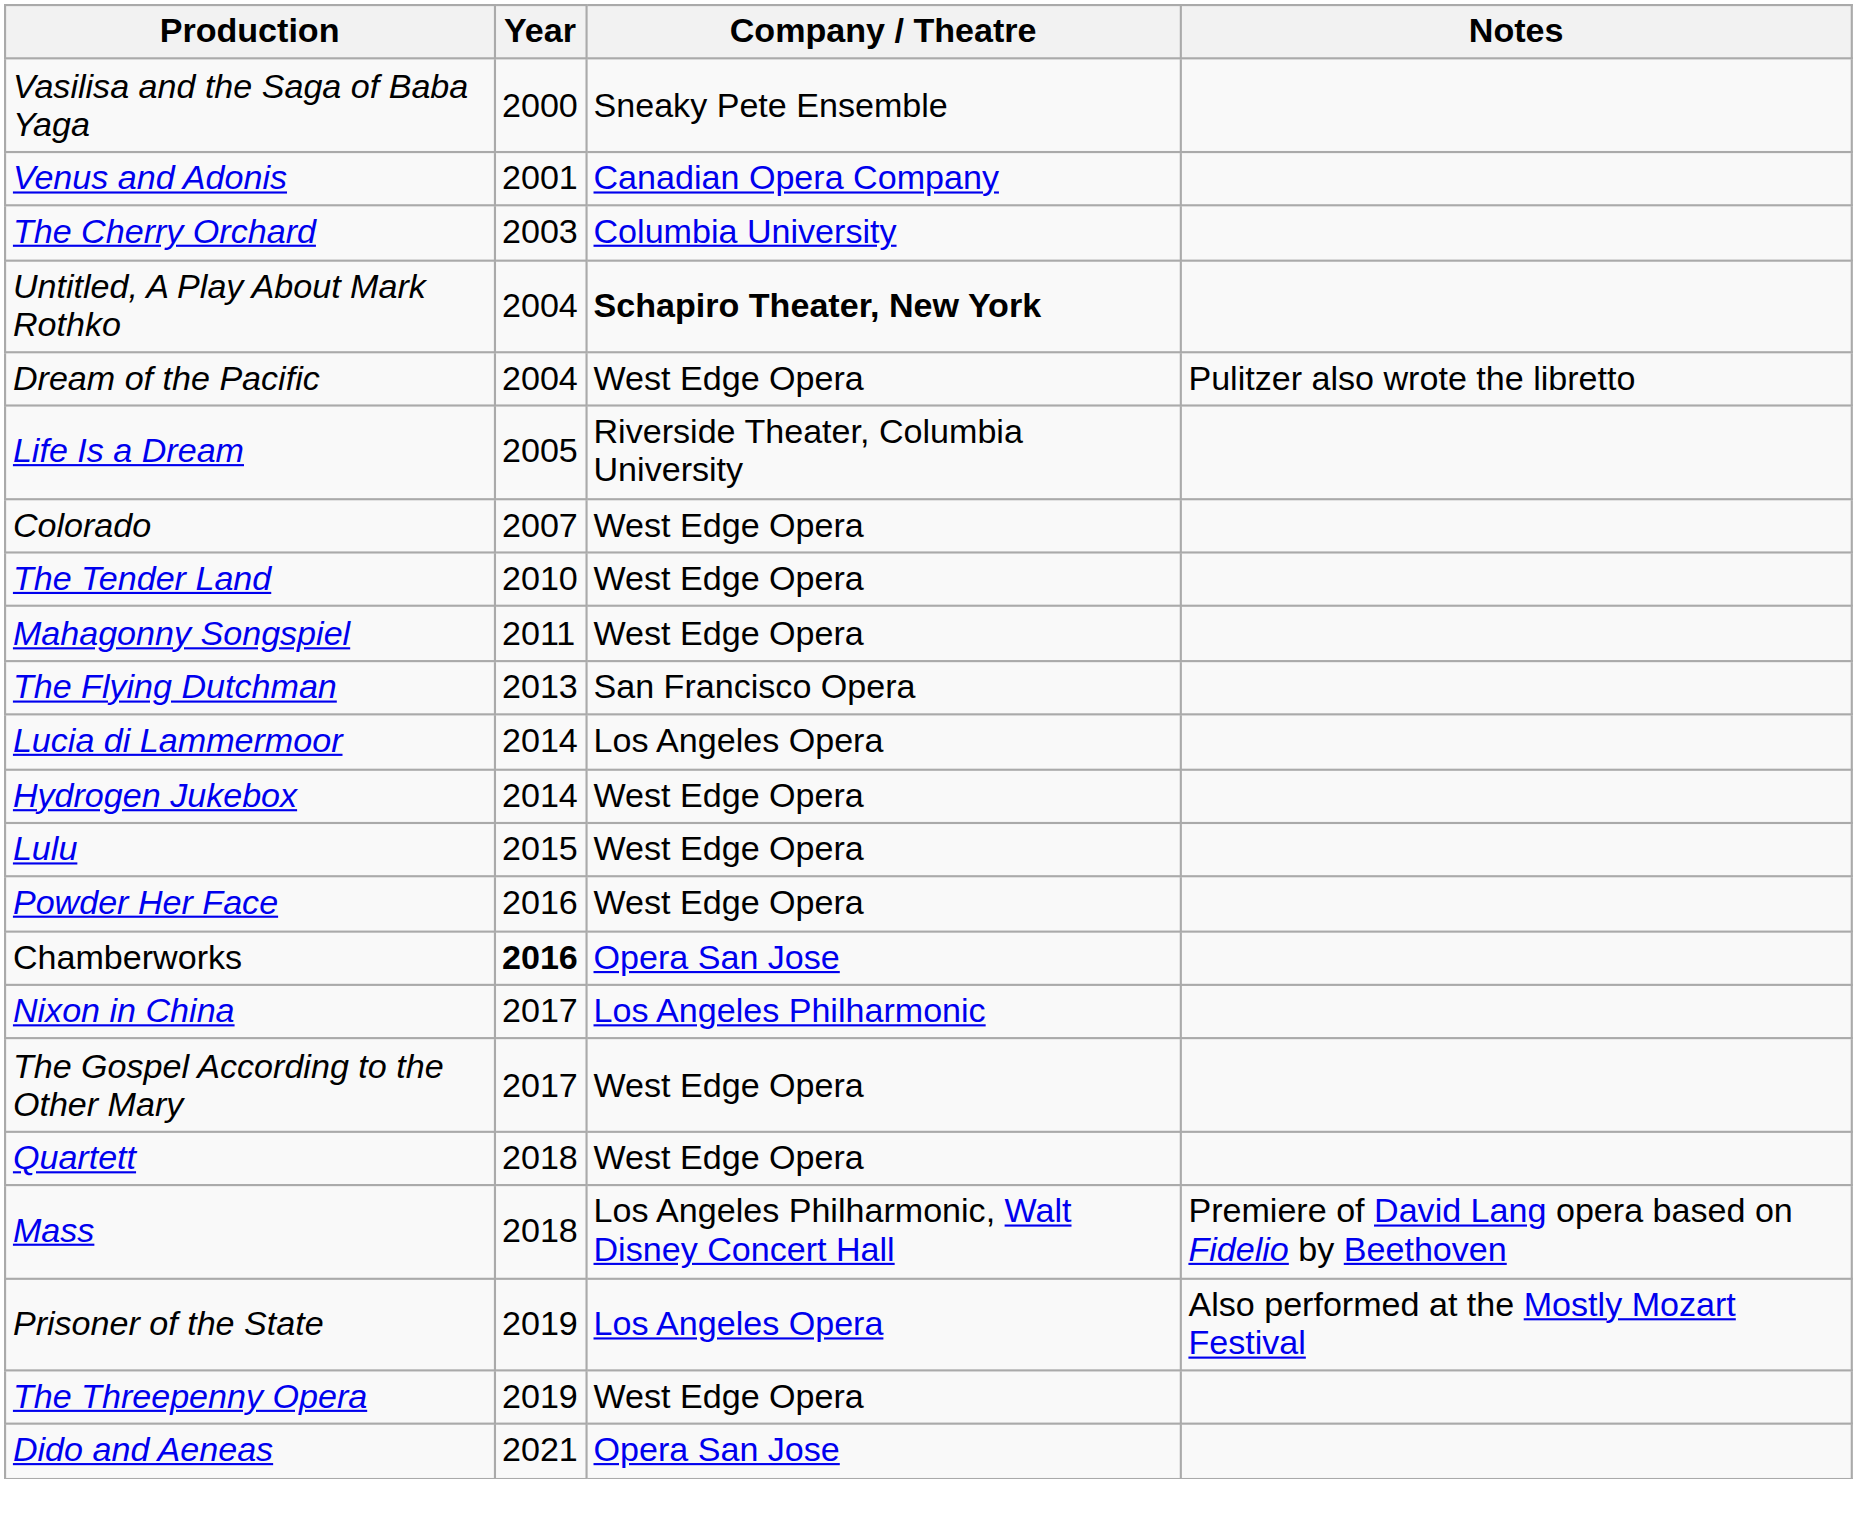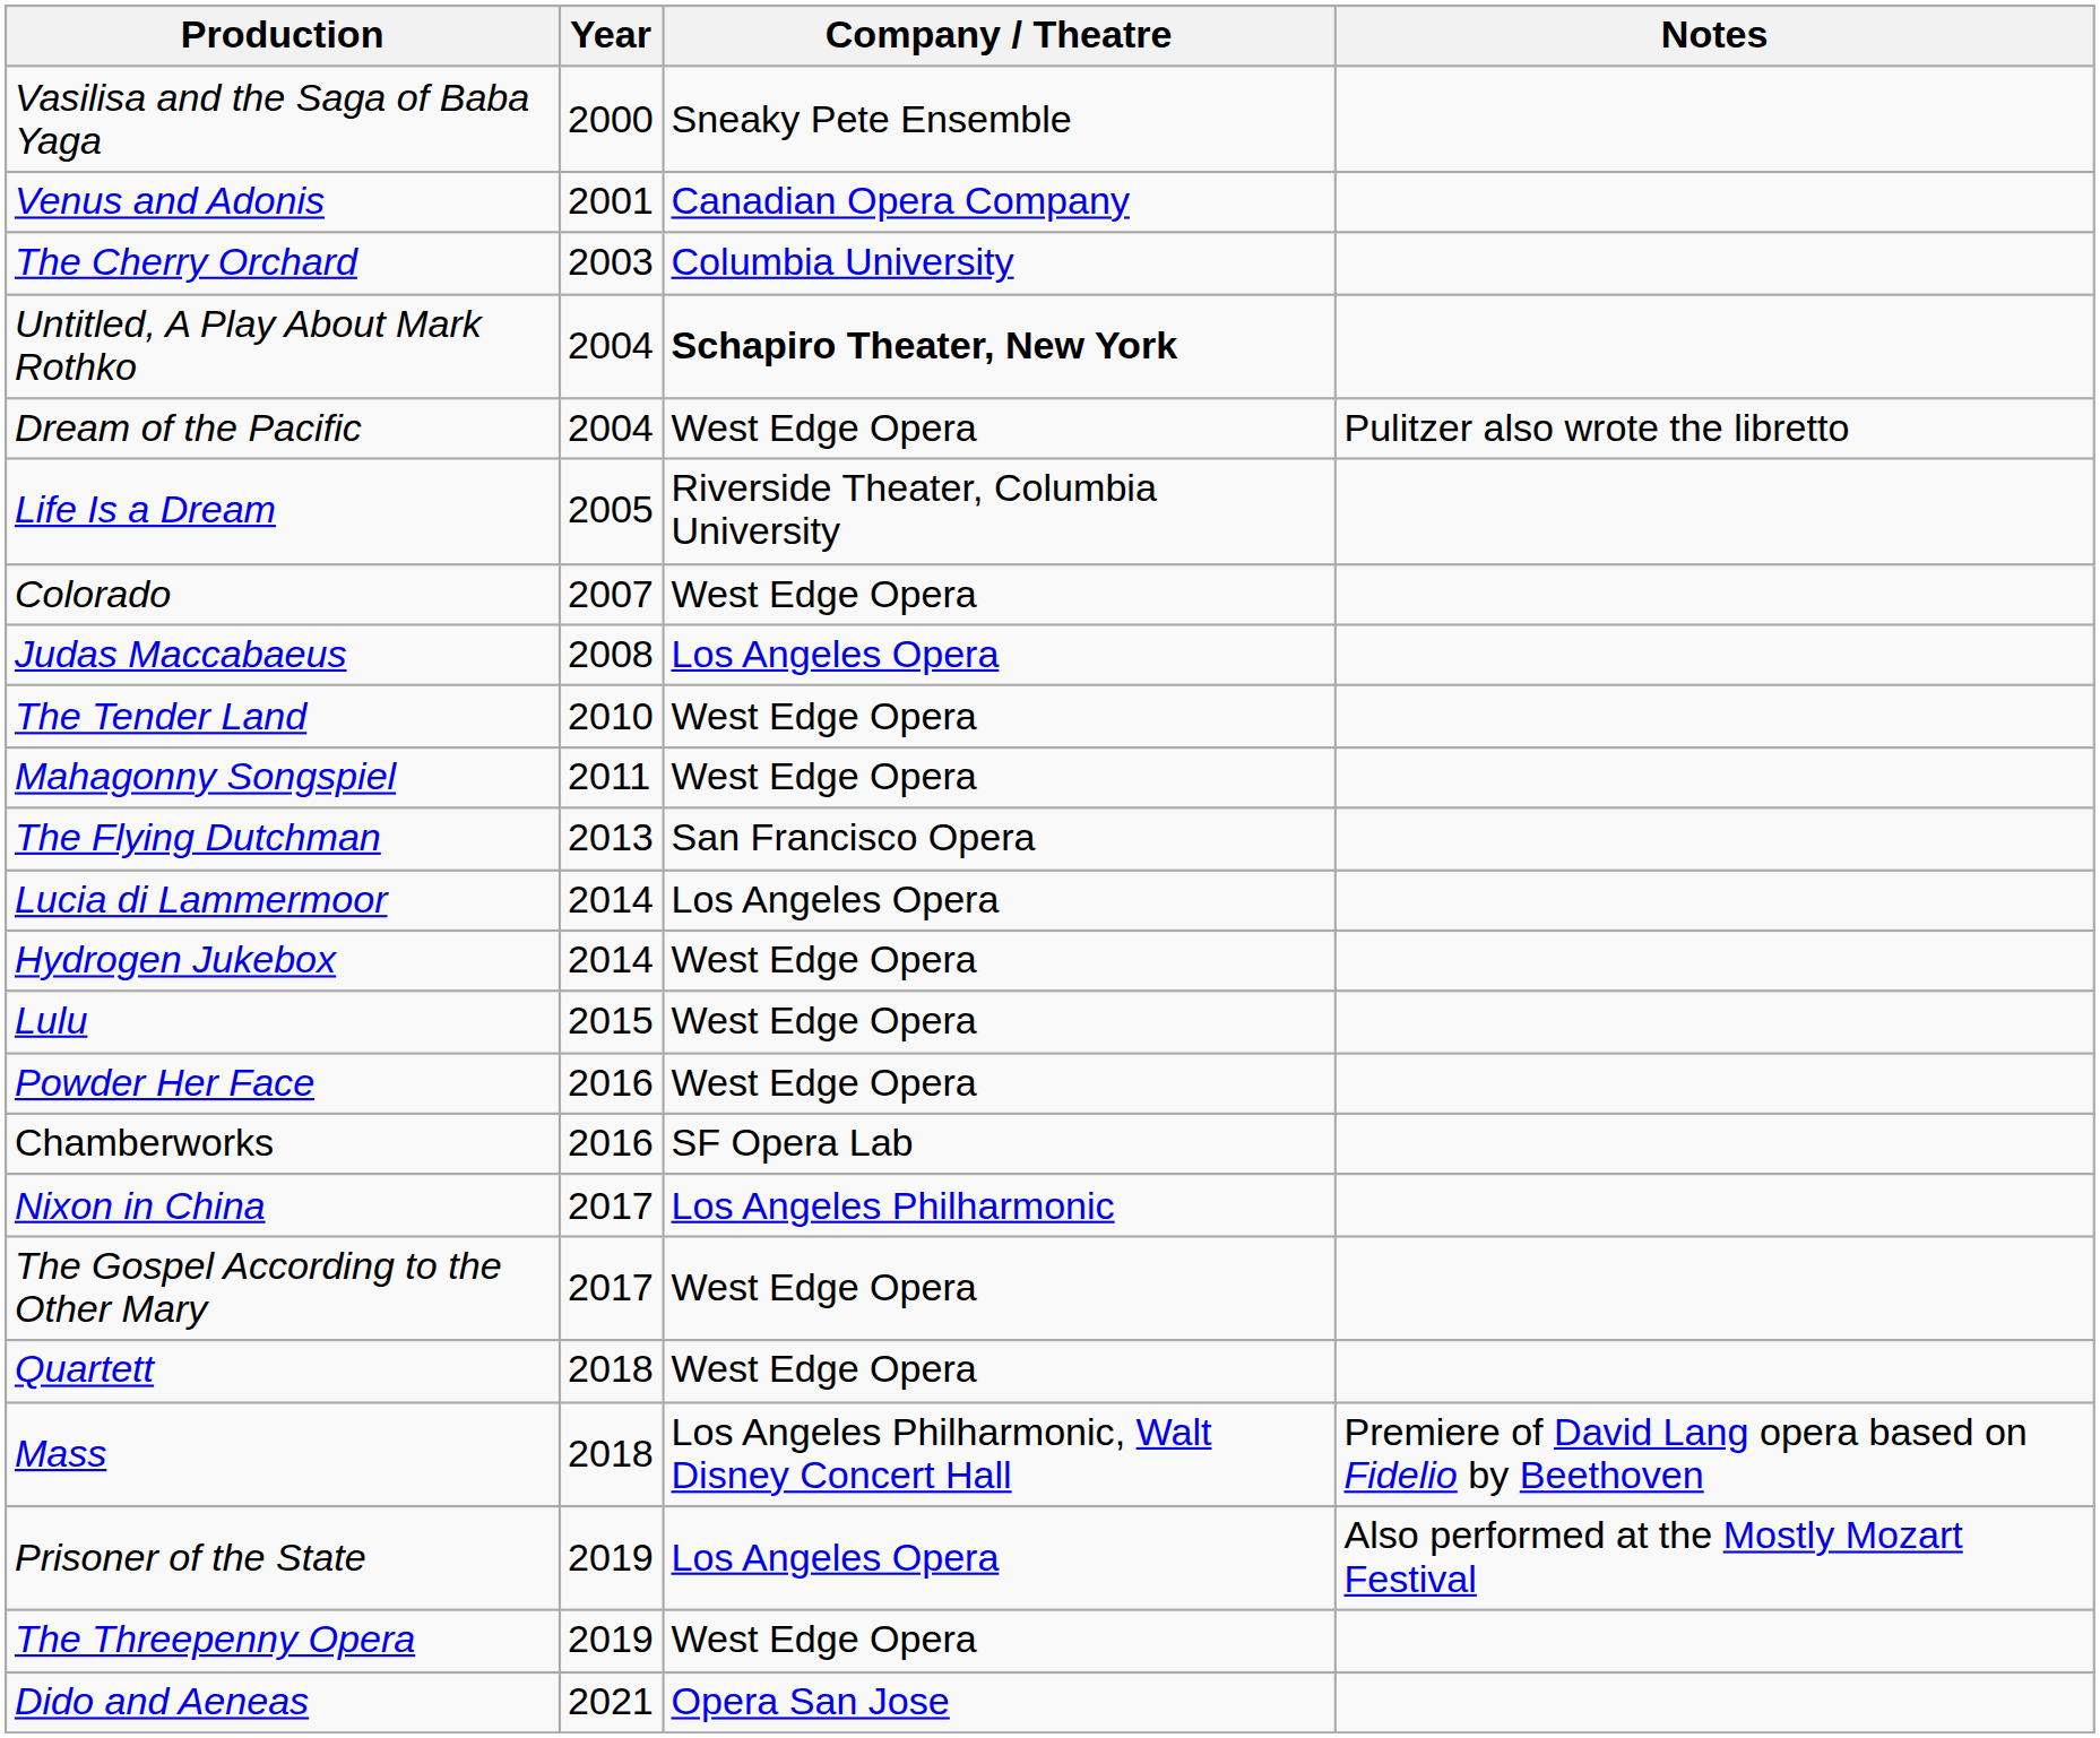 <table class="wikitable">
 <tr>
 <th>Production</th>
 <th>Year</th>
 <th>Company / Theatre</th>
 <th>Notes</th>
 </tr>
 <tr>
 <td><em>Vasilisa and the Saga of Baba Yaga</em></td>
 <td>2000</td>
 <td>Sneaky Pete Ensemble</td>
 <td></td>
 </tr>
 <tr>
 <td><em><a href='#'>Venus and Adonis</a></em></td>
 <td>2001</td>
 <td><a href='#'>Canadian Opera Company</a></td>
 <td></td>
 </tr>
 <tr>
 <td><em><a href='#'>The Cherry Orchard</a></em></td>
 <td>2003</td>
 <td><a href='#'>Columbia University</a></td>
 <td></td>
 </tr>
 <tr>
 <td><em>Untitled, A Play About Mark Rothko</em></td>
 <td>2004</td>
 <td><strong>Schapiro Theater, New York</strong></td>
 <td></td>
 </tr>
 <tr>
 <td><em>Dream of the Pacific</em></td>
 <td>2004</td>
 <td>West Edge Opera</td>
 <td>Pulitzer also wrote the libretto</td>
 </tr>
 <tr>
 <td><em><a href='#'>Life Is a Dream</a></em></td>
 <td>2005</td>
 <td>Riverside Theater, Columbia University</td>
 <td></td>
 </tr>
 <tr>
 <td><em>Colorado</em></td>
 <td>2007</td>
 <td>West Edge Opera</td>
 <td></td>
 </tr>
 <tr>
+<td><em><a href='#'>Judas Maccabaeus</a></em></td>
+<td>2008</td>
+<td><a href='#'>Los Angeles Opera</a></td>
+<td></td>
+</tr>
+<tr>
 <td><em><a href='#'>The Tender Land</a></em></td>
 <td>2010</td>
 <td>West Edge Opera</td>
 <td></td>
 </tr>
 <tr>
 <td><em><a href='#'>Mahagonny Songspiel</a></em></td>
 <td>2011</td>
 <td>West Edge Opera</td>
 <td></td>
 </tr>
 <tr>
 <td><em><a href='#'>The Flying Dutchman</a></em></td>
 <td>2013</td>
 <td>San Francisco Opera</td>
 <td></td>
 </tr>
 <tr>
 <td><em><a href='#'>Lucia di Lammermoor</a></em></td>
 <td>2014</td>
 <td>Los Angeles Opera</td>
 <td></td>
 </tr>
 <tr>
 <td><em><a href='#'>Hydrogen Jukebox</a></em></td>
 <td>2014</td>
 <td>West Edge Opera</td>
 <td></td>
 </tr>
 <tr>
 <td><a href='#'><em>Lulu</em></a></td>
 <td>2015</td>
 <td>West Edge Opera</td>
 <td></td>
 </tr>
 <tr>
 <td><em><a href='#'>Powder Her Face</a></em></td>
 <td>2016</td>
 <td>West Edge Opera</td>
 <td></td>
 </tr>
 <tr>
 <td>Chamberworks</td>
-<td><strong>2016</strong></td>
-<td><a href='#'>Opera San Jose</a></td>
+<td>2016</td>
+<td>SF Opera Lab</td>
 <td></td>
 </tr>
 <tr>
 <td><em><a href='#'>Nixon in China</a></em></td>
 <td>2017</td>
 <td><a href='#'>Los Angeles Philharmonic</a></td>
 <td></td>
 </tr>
 <tr>
 <td><em>The Gospel According to the Other Mary</em></td>
 <td>2017</td>
 <td>West Edge Opera</td>
 <td></td>
 </tr>
 <tr>
 <td><em><a href='#'>Quartett</a></em></td>
 <td>2018</td>
 <td>West Edge Opera</td>
 <td></td>
 </tr>
 <tr>
 <td><em><a href='#'>Mass</a></em></td>
 <td>2018</td>
 <td>Los Angeles Philharmonic, <a href='#'>Walt Disney Concert Hall</a></td>
 <td>Premiere of <a href='#'>David Lang</a> opera based on <em><a href='#'>Fidelio</a></em> by <a href='#'>Beethoven</a></td>
 </tr>
 <tr>
 <td><em>Prisoner of the State</em></td>
 <td>2019</td>
 <td><a href='#'>Los Angeles Opera</a></td>
 <td>Also performed at the <a href='#'>Mostly Mozart Festival</a></td>
 </tr>
 <tr>
 <td><em><a href='#'>The Threepenny Opera</a></em></td>
 <td>2019</td>
 <td>West Edge Opera</td>
 <td></td>
 </tr>
 <tr>
 <td><em><a href='#'>Dido and Aeneas</a></em></td>
 <td>2021</td>
 <td><a href='#'>Opera San Jose</a></td>
 <td></td>
 </tr>
 </table>
